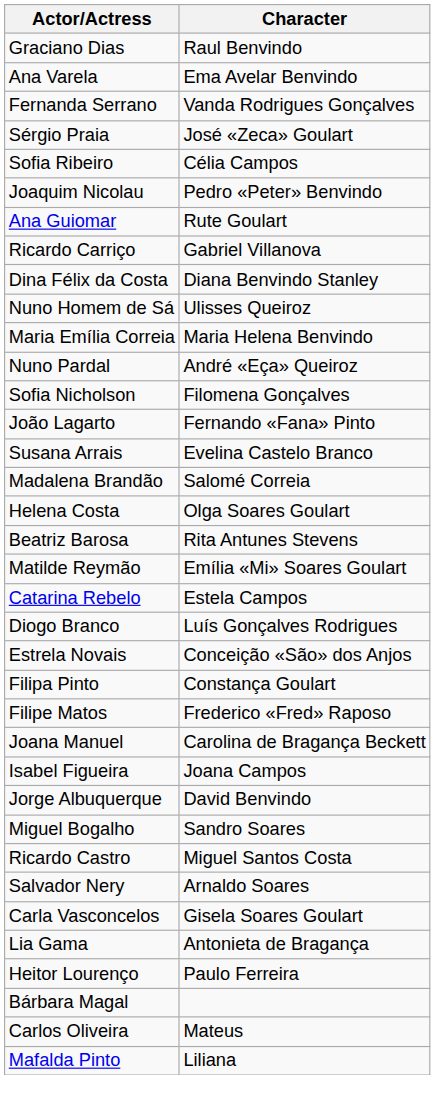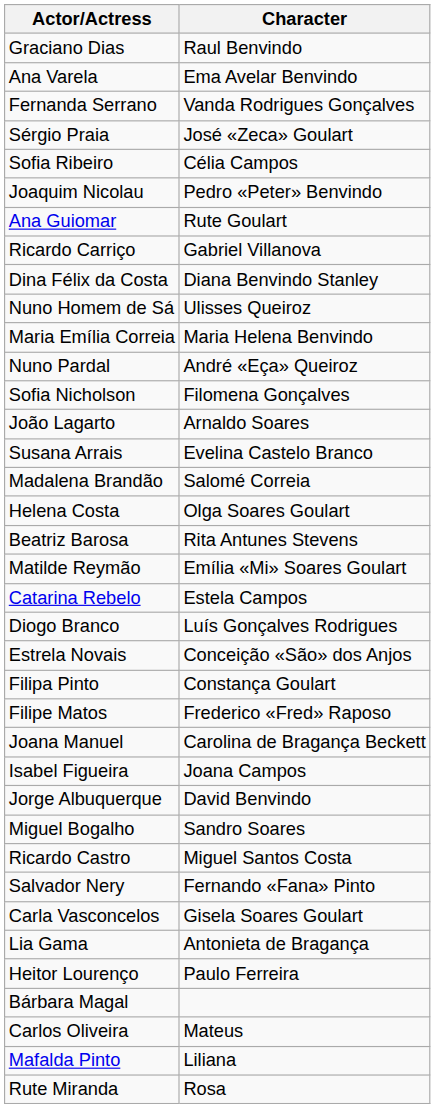 <table class="wikitable">
 <tr>
 <th>Actor/Actress</th>
 <th>Character</th>
 </tr>
 <tr gje>
 <td>Graciano Dias</td>
 <td>Raul Benvindo</td>
 </tr>
 <tr>
 <td>Ana Varela</td>
 <td>Ema Avelar Benvindo</td>
 </tr>
 <tr>
 <td>Fernanda Serrano</td>
 <td>Vanda Rodrigues Gonçalves</td>
 </tr>
 <tr>
 <td>Sérgio Praia</td>
 <td>José «Zeca» Goulart</td>
 </tr>
 <tr>
 <td>Sofia Ribeiro</td>
 <td>Célia Campos</td>
 </tr>
 <tr>
 <td>Joaquim Nicolau</td>
 <td>Pedro «Peter» Benvindo</td>
 </tr>
 <tr>
 <td><a href='#'>Ana Guiomar</a></td>
 <td>Rute Goulart</td>
 </tr>
 <tr>
 <td>Ricardo Carriço</td>
 <td>Gabriel Villanova</td>
 </tr>
 <tr>
 <td>Dina Félix da Costa</td>
 <td>Diana Benvindo Stanley</td>
 </tr>
 <tr>
 <td>Nuno Homem de Sá</td>
 <td>Ulisses Queiroz</td>
 </tr>
 <tr>
 <td>Maria Emília Correia</td>
 <td>Maria Helena Benvindo</td>
 </tr>
 <tr>
 <td>Nuno Pardal</td>
 <td>André «Eça» Queiroz</td>
 </tr>
 <tr>
 <td>Sofia Nicholson</td>
 <td>Filomena Gonçalves</td>
 </tr>
 <tr>
 <td>João Lagarto</td>
-<td>Fernando «Fana» Pinto</td>
+<td>Arnaldo Soares</td>
 </tr>
 <tr>
 <td>Susana Arrais</td>
 <td>Evelina Castelo Branco</td>
 </tr>
 <tr>
 <td>Madalena Brandão</td>
 <td>Salomé Correia</td>
 </tr>
 <tr>
 <td>Helena Costa</td>
 <td>Olga Soares Goulart</td>
 </tr>
 <tr>
 <td>Beatriz Barosa</td>
 <td>Rita Antunes Stevens</td>
 </tr>
 <tr>
 <td>Matilde Reymão</td>
 <td>Emília «Mi» Soares Goulart</td>
 </tr>
 <tr>
 <td><a href='#'>Catarina Rebelo</a></td>
 <td>Estela Campos</td>
 </tr>
 <tr>
 <td>Diogo Branco</td>
 <td>Luís Gonçalves Rodrigues</td>
 </tr>
 <tr>
 <td>Estrela Novais</td>
 <td>Conceição «São» dos Anjos</td>
 </tr>
 <tr>
 <td>Filipa Pinto</td>
 <td>Constança Goulart</td>
 </tr>
 <tr>
 <td>Filipe Matos</td>
 <td>Frederico «Fred» Raposo</td>
 </tr>
 <tr>
 <td>Joana Manuel</td>
 <td>Carolina de Bragança Beckett</td>
 </tr>
 <tr>
 <td>Isabel Figueira</td>
 <td>Joana Campos</td>
 </tr>
 <tr>
 <td>Jorge Albuquerque</td>
 <td>David Benvindo</td>
 </tr>
 <tr>
 <td>Miguel Bogalho</td>
 <td>Sandro Soares</td>
 </tr>
 <tr>
 <td>Ricardo Castro</td>
 <td>Miguel Santos Costa</td>
 </tr>
 <tr>
 <td>Salvador Nery</td>
-<td>Arnaldo Soares</td>
+<td>Fernando «Fana» Pinto</td>
 </tr>
 <tr>
 <td>Carla Vasconcelos</td>
 <td>Gisela Soares Goulart</td>
 </tr>
 <tr>
 <td>Lia Gama</td>
 <td>Antonieta de Bragança</td>
 </tr>
 <tr>
 <td>Heitor Lourenço</td>
 <td>Paulo Ferreira</td>
 </tr>
 <tr>
 <td>Bárbara Magal</td>
 <td></td>
 </tr>
 <tr>
 <td>Carlos Oliveira</td>
 <td>Mateus</td>
 </tr>
 <tr>
 <td><a href='#'>Mafalda Pinto</a></td>
 <td>Liliana</td>
 </tr>
+<tr>
+<td>Rute Miranda</td>
+<td>Rosa</td>
+</tr>
 </table>
